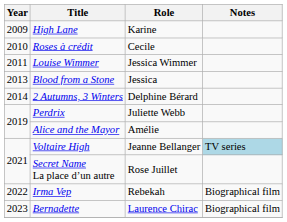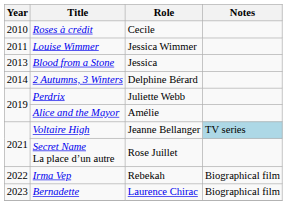 <table class="wikitable sortable">
 <tr>
 <th>Year</th>
 <th>Title</th>
 <th>Role</th>
 <th class="unsortable">Notes</th>
-</tr>
-<tr>
-<td>2009</td>
-<td><em><a href='#'>High Lane</a></em></td>
-<td>Karine</td>
-<td></td>
 </tr>
 <tr>
 <td>2010</td>
 <td><em><a href='#'>Roses à crédit</a></em></td>
 <td>Cecile</td>
 <td></td>
 </tr>
 <tr>
 <td>2011</td>
 <td><em><a href='#'>Louise Wimmer</a></em></td>
 <td>Jessica Wimmer</td>
 <td></td>
 </tr>
 <tr>
 <td>2013</td>
 <td><em><a href='#'>Blood from a Stone</a></em></td>
 <td>Jessica</td>
 <td></td>
 </tr>
 <tr>
 <td>2014</td>
 <td><em><a href='#'>2 Autumns, 3 Winters</a></em></td>
 <td>Delphine Bérard</td>
 <td></td>
 </tr>
 <tr>
 <td rowspan=2>2019</td>
 <td><em><a href='#'>Perdrix</a></em></td>
 <td>Juliette Webb</td>
 <td></td>
 </tr>
 <tr>
 <td><em><a href='#'>Alice and the Mayor</a></em></td>
 <td>Amélie</td>
 <td></td>
 </tr>
 <tr>
 <td rowspan=2>2021</td>
 <td><em><a href='#'>Voltaire High</a></em></td>
 <td>Jeanne Bellanger</td>
 <td style="background: lightblue;">TV series</td>
 </tr>
 <tr>
 <td><em><a href='#'>Secret Name</a></em><br>La place d’un autre</td>
 <td>Rose Juillet</td>
 </tr>
 <tr>
 <td>2022</td>
 <td><em><a href='#'>Irma Vep</a></em></td>
 <td>Rebekah</td>
 <td>Biographical film</td>
 </tr>
 <tr>
 <td>2023</td>
 <td><em><a href='#'>Bernadette</a></em></td>
 <td><a href='#'>Laurence Chirac</a></td>
 <td>Biographical film</td>
 </tr>
 <tr>
 </tr>
 </table>
